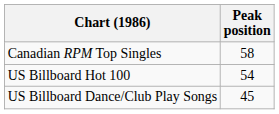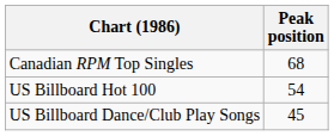 <table class="wikitable sortable">
 <tr>
 <th>Chart (1986)</th>
 <th>Peak<br>position</th>
 </tr>
 <tr>
 <td>Canadian <em>RPM</em> Top Singles</td>
-<td style="text-align:center;">58</td>
+<td style="text-align:center;">68</td>
 </tr>
 <tr>
 <td>US Billboard Hot 100</td>
 <td style="text-align:center;">54</td>
 </tr>
 <tr>
 <td>US Billboard Dance/Club Play Songs</td>
 <td style="text-align:center;">45</td>
 </tr>
 </table>
